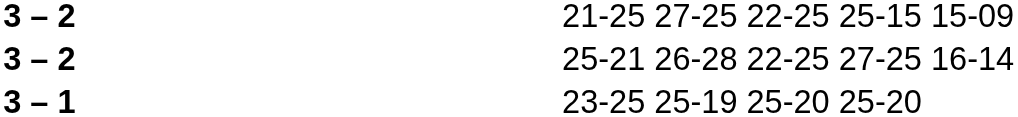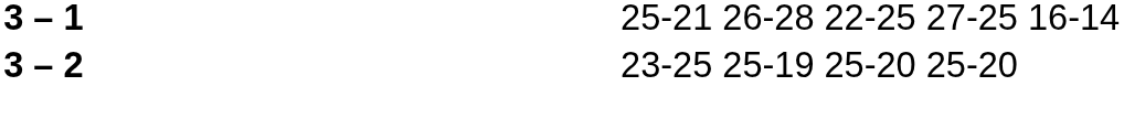 <table width=100% cellspacing=1>
 <tr>
 <th width=20%></th>
 <th width=12%></th>
 <th width=20%></th>
 <th width=33%></th>
 <td></td>
 </tr>
 <tr style=font-size:90%>
 <td align=right><strong></strong></td>
-<td align=center><strong>3 – 2</strong></td>
+<td align=center><strong>3 – 1</strong></td>
 <td></td>
-<td>21-25 27-25 22-25 25-15 15-09</td>
+<td>25-21 26-28 22-25 27-25 16-14</td>
 <td></td>
 </tr>
 <tr style=font-size:90%>
 <td align=right><strong></strong></td>
 <td align=center><strong>3 – 2</strong></td>
 <td></td>
-<td>25-21 26-28 22-25 27-25 16-14</td>
-<td></td>
-</tr>
-<tr style=font-size:90%>
-<td align=right><strong></strong></td>
-<td align=center><strong>3 – 1</strong></td>
-<td></td>
 <td>23-25 25-19 25-20 25-20</td>
 </tr>
 </table>
